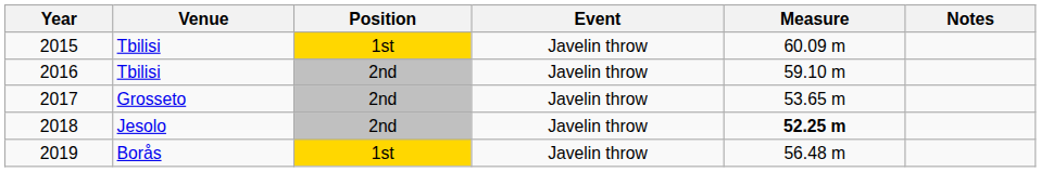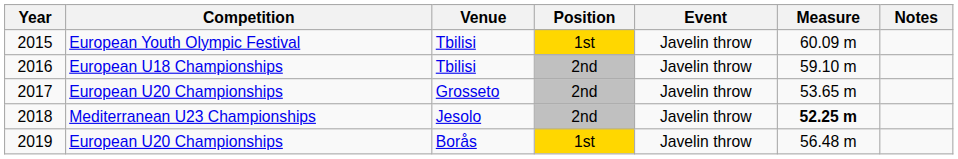 <table class="wikitable" width=55% style="font-size:90%; text-align:center;">
 <tr>
 <th>Year</th>
+<th>Competition</th>
 <th>Venue</th>
 <th>Position</th>
 <th>Event</th>
 <th>Measure</th>
 <th>Notes</th>
 </tr>
 <tr>
 <td>2015</td>
+<td align=left><a href='#'>European Youth Olympic Festival</a></td>
 <td align=left> <a href='#'>Tbilisi</a></td>
 <td bgcolor=gold>1st</td>
 <td>Javelin throw</td>
 <td>60.09 m</td>
 <td> </td>
 </tr>
 <tr>
 <td>2016</td>
+<td align=left><a href='#'>European U18 Championships</a></td>
 <td align=left> <a href='#'>Tbilisi</a></td>
 <td bgcolor=silver>2nd</td>
 <td>Javelin throw</td>
 <td>59.10 m</td>
 <td></td>
 </tr>
 <tr>
 <td>2017</td>
+<td align=left><a href='#'>European U20 Championships</a></td>
 <td align=left> <a href='#'>Grosseto</a></td>
 <td bgcolor=silver>2nd</td>
 <td>Javelin throw</td>
 <td>53.65 m</td>
 <td></td>
 </tr>
 <tr>
 <td>2018</td>
+<td align=left><a href='#'>Mediterranean U23 Championships</a></td>
 <td align=left> <a href='#'>Jesolo</a></td>
 <td bgcolor=silver>2nd</td>
 <td>Javelin throw</td>
 <td><strong>52.25 m</strong></td>
 <td></td>
 </tr>
 <tr>
 <td>2019</td>
+<td align=left><a href='#'>European U20 Championships</a></td>
 <td align=left> <a href='#'>Borås</a></td>
 <td bgcolor=gold>1st</td>
 <td>Javelin throw</td>
 <td>56.48 m</td>
 <td></td>
 </tr>
 </table>
